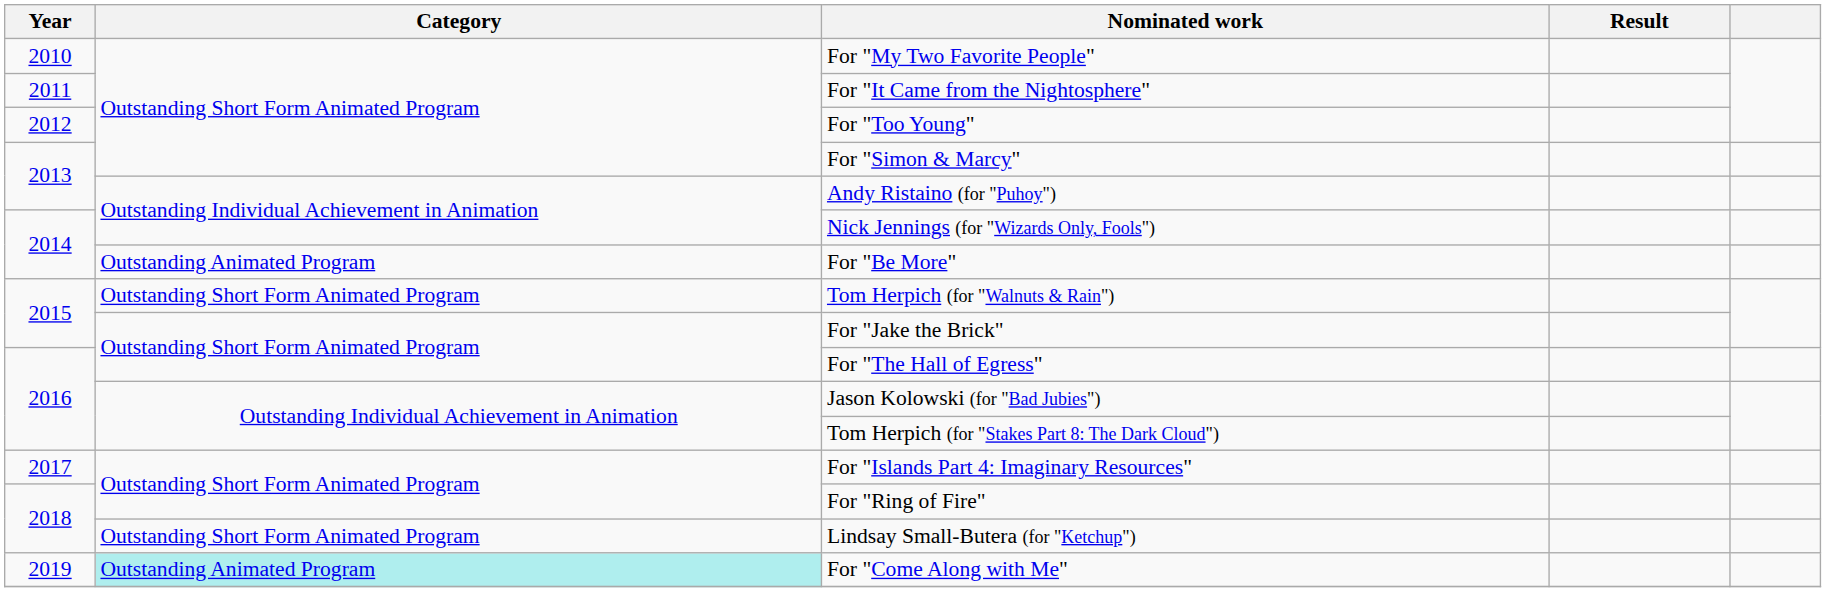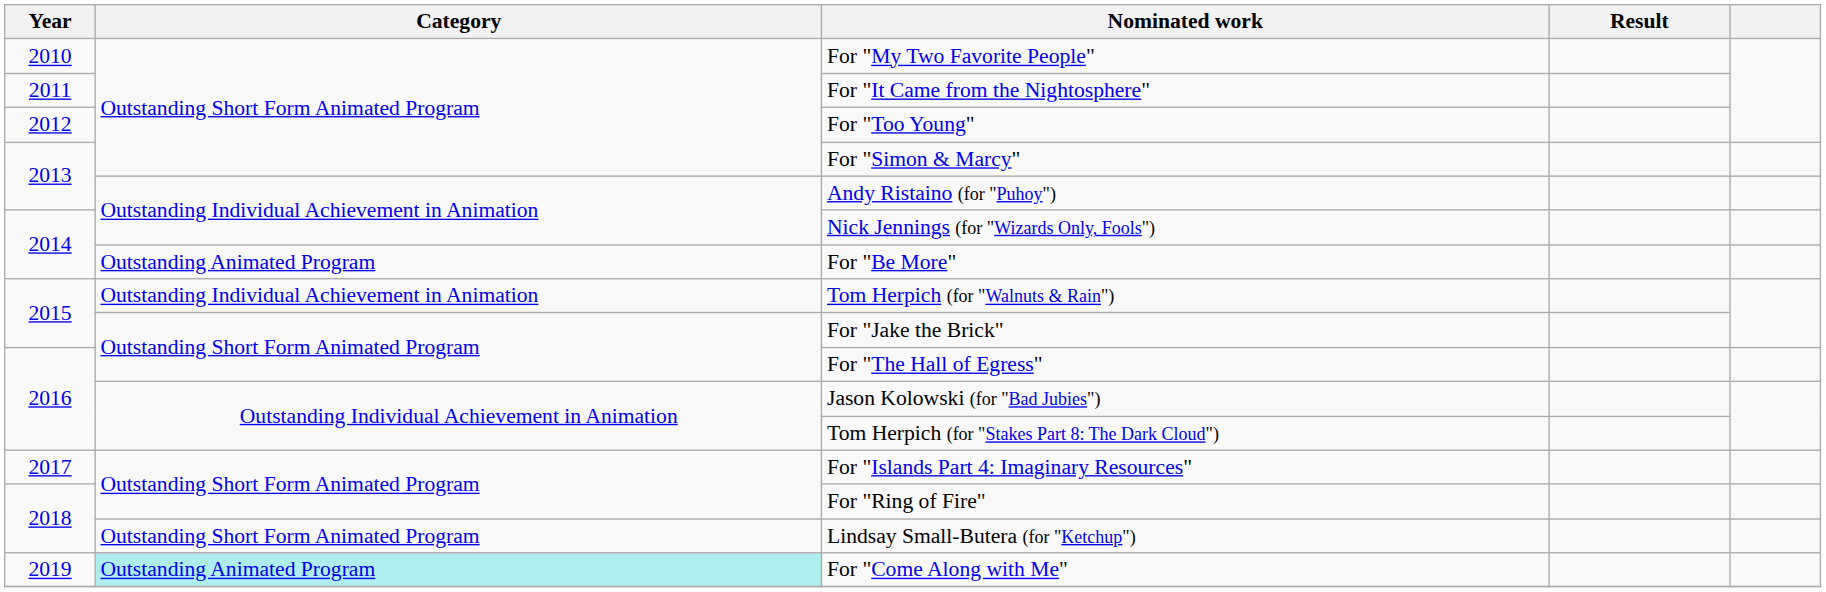 <table class="wikitable" style="width:85%;">
 <tr>
 <th width=5%>Year</th>
 <th style="width:40%;">Category</th>
 <th style="width:40%;">Nominated work</th>
 <th style="width:10%;">Result</th>
 <th width=5%></th>
 </tr>
 <tr>
 <td style="text-align:center;"><a href='#'>2010</a></td>
 <td rowspan="4"><a href='#'>Outstanding Short Form Animated Program</a></td>
 <td>For "<a href='#'>My Two Favorite People</a>"</td>
 <td></td>
 <td rowspan="3"></td>
 </tr>
 <tr>
 <td style="text-align:center;"><a href='#'>2011</a></td>
 <td>For "<a href='#'>It Came from the Nightosphere</a>"</td>
 <td></td>
 </tr>
 <tr>
 <td rowspan="1" style="text-align:center;"><a href='#'>2012</a></td>
 <td>For "<a href='#'>Too Young</a>"</td>
 <td></td>
 </tr>
 <tr>
 <td rowspan="2" style="text-align:center;"><a href='#'>2013</a></td>
 <td>For "<a href='#'>Simon & Marcy</a>"</td>
 <td></td>
 <td></td>
 </tr>
 <tr>
 <td rowspan="2"><a href='#'>Outstanding Individual Achievement in Animation</a></td>
 <td><a href='#'>Andy Ristaino</a> <small>(for "<a href='#'>Puhoy</a>")</small></td>
 <td></td>
 <td></td>
 </tr>
 <tr>
 <td rowspan="2" style="text-align:center;"><a href='#'>2014</a></td>
 <td><a href='#'>Nick Jennings</a> <small>(for "<a href='#'>Wizards Only, Fools</a>")</small></td>
 <td></td>
 <td></td>
 </tr>
 <tr>
 <td><a href='#'>Outstanding Animated Program</a></td>
 <td>For "<a href='#'>Be More</a>"</td>
 <td></td>
 <td></td>
 </tr>
 <tr>
 <td rowspan="2" style="text-align:center;"><a href='#'>2015</a></td>
-<td><a href='#'>Outstanding Short Form Animated Program</a></td>
+<td><a href='#'>Outstanding Individual Achievement in Animation</a></td>
 <td><a href='#'>Tom Herpich</a> <small>(for "<a href='#'>Walnuts & Rain</a>")</small></td>
 <td></td>
 <td rowspan="2"></td>
 </tr>
 <tr>
 <td rowspan="2"><a href='#'>Outstanding Short Form Animated Program</a></td>
 <td>For "Jake the Brick"</td>
 <td></td>
 </tr>
 <tr>
 <td rowspan="3" style="text-align:center;"><a href='#'>2016</a></td>
 <td>For "<a href='#'>The Hall of Egress</a>"</td>
 <td></td>
 <td></td>
 </tr>
 <tr>
 <td rowspan="2" style="text-align:center;"><a href='#'>Outstanding Individual Achievement in Animation</a></td>
 <td>Jason Kolowski <small>(for "<a href='#'>Bad Jubies</a>")</small></td>
 <td></td>
 <td rowspan="2"></td>
 </tr>
 <tr>
 <td>Tom Herpich <small>(for "<a href='#'>Stakes Part 8: The Dark Cloud</a>")</small></td>
 <td></td>
 </tr>
 <tr>
 <td rowspan="1" style="text-align:center;"><a href='#'>2017</a></td>
 <td rowspan="2"><a href='#'>Outstanding Short Form Animated Program</a></td>
 <td>For "<a href='#'>Islands Part 4: Imaginary Resources</a>"</td>
 <td></td>
 <td></td>
 </tr>
 <tr>
 <td rowspan="2" style="text-align:center;"><a href='#'>2018</a></td>
 <td>For "Ring of Fire"</td>
 <td></td>
 <td></td>
 </tr>
 <tr>
 <td><a href='#'>Outstanding Short Form Animated Program</a></td>
 <td>Lindsay Small-Butera <small>(for "<a href='#'>Ketchup</a>")</small></td>
 <td></td>
 <td></td>
 </tr>
 <tr>
 <td style="text-align:center;"><a href='#'>2019</a></td>
 <td style="background: paleturquoise;"><a href='#'>Outstanding Animated Program</a></td>
 <td>For "<a href='#'>Come Along with Me</a>"</td>
 <td></td>
 <td></td>
 </tr>
 <tr>
 </tr>
 </table>
